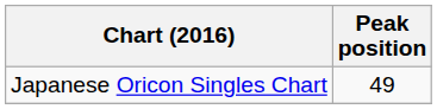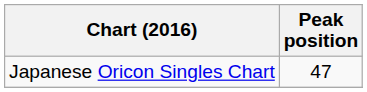 <table class="wikitable">
 <tr>
 <th>Chart (2016)</th>
 <th>Peak<br>position</th>
 </tr>
 <tr>
 <td>Japanese <a href='#'>Oricon Singles Chart</a></td>
-<td align="center">49</td>
+<td align="center">47</td>
 </tr>
 <tr>
 </tr>
 </table>
